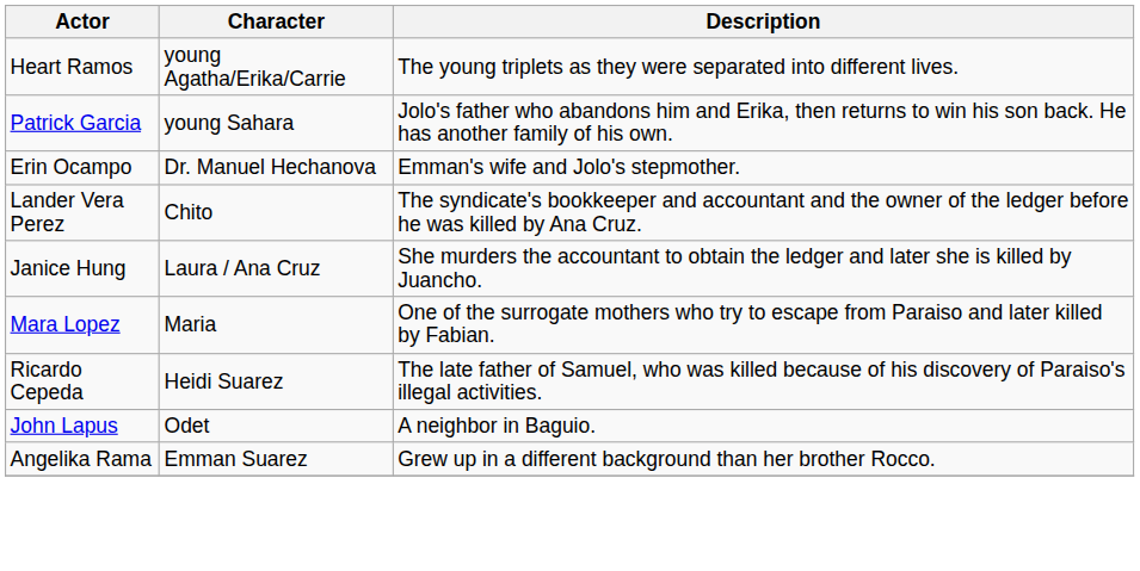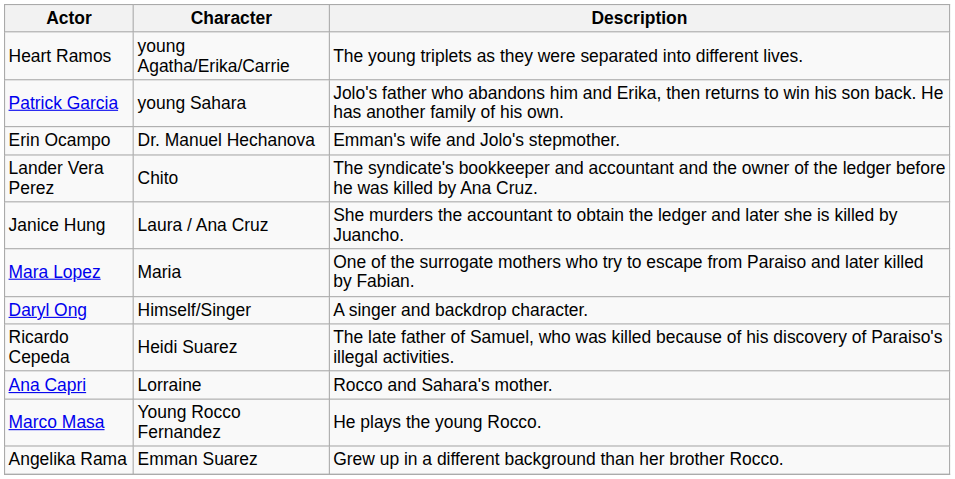 <table class="wikitable">
 <tr>
 <th>Actor</th>
 <th>Character</th>
 <th>Description</th>
 </tr>
 <tr>
 <td>Heart Ramos</td>
 <td>young Agatha/Erika/Carrie</td>
 <td>The young triplets as they were separated into different lives.</td>
 </tr>
 <tr>
 <td><a href='#'>Patrick Garcia</a></td>
 <td>young Sahara</td>
 <td>Jolo's father who abandons him and Erika, then returns to win his son back. He has another family of his own.</td>
 </tr>
 <tr>
 <td>Erin Ocampo</td>
 <td>Dr. Manuel Hechanova</td>
 <td>Emman's wife and Jolo's stepmother.</td>
 </tr>
 <tr>
 <td>Lander Vera Perez</td>
 <td>Chito</td>
 <td>The syndicate's bookkeeper and accountant and the owner of the ledger before he was killed by Ana Cruz.</td>
 </tr>
 <tr>
 <td>Janice Hung</td>
 <td>Laura / Ana Cruz</td>
 <td>She murders the accountant to obtain the ledger and later she is killed by Juancho.</td>
 </tr>
 <tr>
 <td><a href='#'>Mara Lopez</a></td>
 <td>Maria</td>
 <td>One of the surrogate mothers who try to escape from Paraiso and later killed by Fabian.</td>
 </tr>
 <tr>
+<td><a href='#'>Daryl Ong</a></td>
+<td>Himself/Singer</td>
+<td>A singer and backdrop character.</td>
+</tr>
+<tr>
 <td>Ricardo Cepeda</td>
 <td>Heidi Suarez</td>
 <td>The late father of Samuel, who was killed because of his discovery of Paraiso's illegal activities.</td>
 </tr>
 <tr>
-<td><a href='#'>John Lapus</a></td>
-<td>Odet</td>
-<td>A neighbor in Baguio.</td>
+<td><a href='#'>Ana Capri</a></td>
+<td>Lorraine</td>
+<td>Rocco and Sahara's mother.</td>
+</tr>
+<tr>
+<td><a href='#'>Marco Masa</a></td>
+<td>Young Rocco Fernandez</td>
+<td>He plays the young Rocco.</td>
 </tr>
 <tr>
 <td>Angelika Rama</td>
 <td>Emman Suarez</td>
 <td>Grew up in a different background than her brother Rocco.</td>
 </tr>
 <tr>
 </tr>
 </table>
